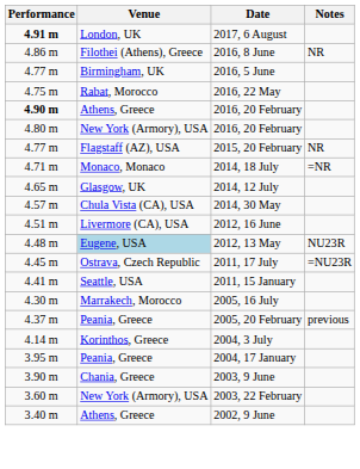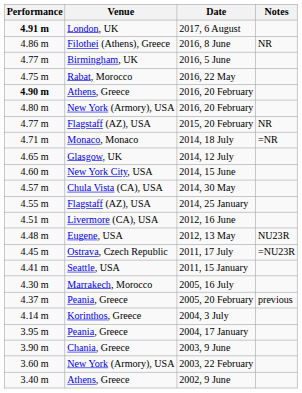 <table class=wikitable>
 <tr>
 <th>Performance</th>
 <th>Venue</th>
 <th>Date</th>
 <th>Notes</th>
 </tr>
 <tr>
 <td style="text-align:center;"><strong>4.91 m</strong></td>
 <td><a href='#'>London</a>, UK</td>
 <td>2017, 6 August</td>
 <td><strong></strong></td>
 </tr>
 <tr>
 <td style="text-align:center;">4.86 m</td>
 <td><a href='#'>Filothei</a> (Athens), Greece</td>
 <td>2016, 8 June</td>
 <td>NR</td>
 </tr>
 <tr>
 <td style="text-align:center;">4.77 m</td>
 <td><a href='#'>Birmingham</a>, UK</td>
 <td>2016, 5 June</td>
 <td></td>
 </tr>
 <tr>
 <td style="text-align:center;">4.75 m</td>
 <td><a href='#'>Rabat</a>, Morocco</td>
 <td>2016, 22 May</td>
 <td></td>
 </tr>
 <tr>
 <td style="text-align:center;"><strong>4.90 m </strong></td>
 <td><a href='#'>Athens</a>, Greece</td>
 <td>2016, 20 February</td>
 <td><strong></strong></td>
 </tr>
 <tr>
 <td style="text-align:center;">4.80 m </td>
 <td><a href='#'>New York</a> (Armory), USA</td>
 <td>2016, 20 February</td>
 <td></td>
 </tr>
 <tr>
 <td style="text-align:center;">4.77 m </td>
 <td><a href='#'>Flagstaff</a> (AZ), USA</td>
 <td>2015, 20 February</td>
 <td>NR</td>
 </tr>
 <tr>
 <td style="text-align:center;">4.71 m</td>
 <td><a href='#'>Monaco</a>, Monaco</td>
 <td>2014, 18 July</td>
 <td>=NR</td>
 </tr>
 <tr>
 <td style="text-align:center;">4.65 m</td>
 <td><a href='#'>Glasgow</a>, UK</td>
 <td>2014, 12 July</td>
 <td></td>
 </tr>
 <tr>
+<td style="text-align:center;">4.60 m</td>
+<td><a href='#'>New York City</a>, USA</td>
+<td>2014, 15 June</td>
+<td></td>
+</tr>
+<tr>
 <td style="text-align:center;">4.57 m</td>
 <td><a href='#'>Chula Vista</a> (CA), USA</td>
 <td>2014, 30 May</td>
+<td></td>
+</tr>
+<tr>
+<td style="text-align:center;">4.55 m </td>
+<td><a href='#'>Flagstaff</a> (AZ), USA</td>
+<td>2014, 25 January</td>
 <td></td>
 </tr>
 <tr>
 <td style="text-align:center;">4.51 m</td>
 <td><a href='#'>Livermore</a> (CA), USA</td>
 <td>2012, 16 June</td>
 <td></td>
 </tr>
 <tr>
 <td style="text-align:center;">4.48 m</td>
-<td style="background: lightblue;"><a href='#'>Eugene</a>, USA</td>
+<td><a href='#'>Eugene</a>, USA</td>
 <td>2012, 13 May</td>
 <td>NU23R</td>
 </tr>
 <tr>
 <td style="text-align:center;">4.45 m</td>
 <td><a href='#'>Ostrava</a>, Czech Republic</td>
 <td>2011, 17 July</td>
 <td>=NU23R</td>
 </tr>
 <tr>
 <td style="text-align:center;">4.41 m </td>
 <td><a href='#'>Seattle</a>, USA</td>
 <td>2011, 15 January</td>
 <td></td>
 </tr>
 <tr>
 <td style="text-align:center;">4.30 m</td>
 <td><a href='#'>Marrakech</a>, Morocco</td>
 <td>2005, 16 July</td>
 <td></td>
 </tr>
 <tr>
 <td style="text-align:center;">4.37 m </td>
 <td><a href='#'>Peania</a>, Greece</td>
 <td>2005, 20 February</td>
 <td>previous </td>
 </tr>
 <tr>
 <td style="text-align:center;">4.14 m</td>
 <td><a href='#'>Korinthos</a>, Greece</td>
 <td>2004, 3 July</td>
 <td></td>
 </tr>
 <tr>
 <td style="text-align:center;">3.95 m </td>
 <td><a href='#'>Peania</a>, Greece</td>
 <td>2004, 17 January</td>
 <td></td>
 </tr>
 <tr>
 <td style="text-align:center;">3.90 m</td>
 <td><a href='#'>Chania</a>, Greece</td>
 <td>2003, 9 June</td>
 <td></td>
 </tr>
 <tr>
 <td style="text-align:center;">3.60 m </td>
 <td><a href='#'>New York</a> (Armory), USA</td>
 <td>2003, 22 February</td>
 <td></td>
 </tr>
 <tr>
 <td style="text-align:center;">3.40 m</td>
 <td><a href='#'>Athens</a>, Greece</td>
 <td>2002, 9 June</td>
 <td></td>
 </tr>
 </table>
